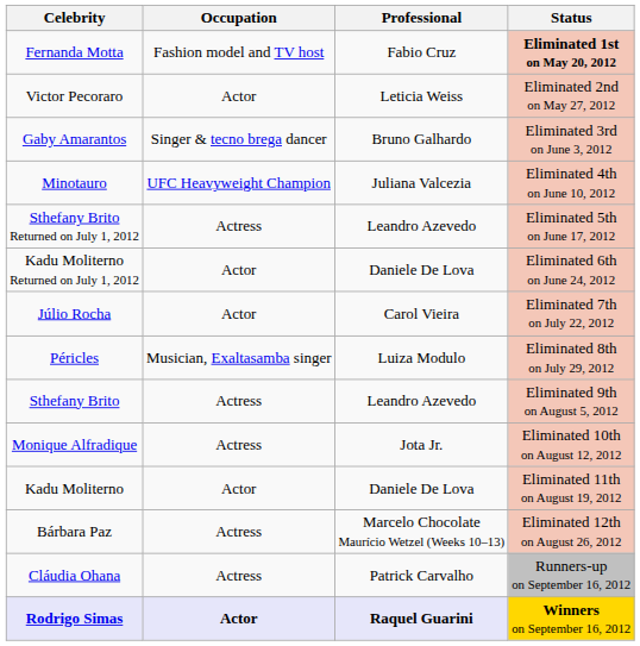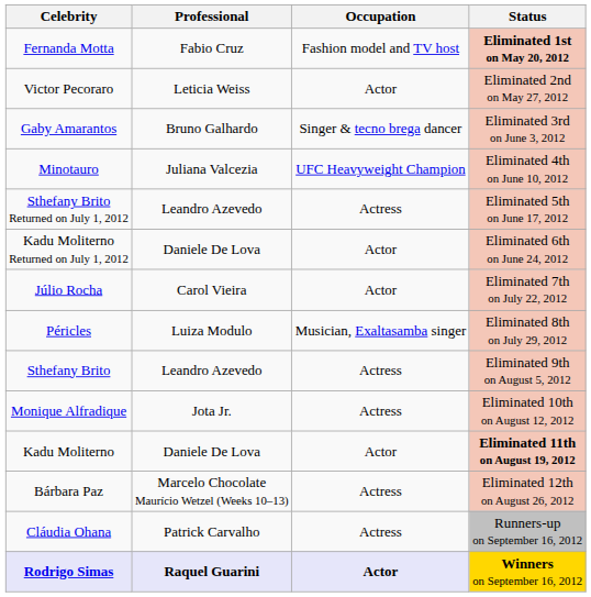 <table class="wikitable" style="text-align: center; white-space:nowrap; margin:auto; font-size:95.2%;">
 <tr>
 <th>Celebrity</th>
+<th>Professional</th>
 <th>Occupation</th>
-<th>Professional</th>
 <th>Status</th>
 </tr>
 <tr>
 <td><a href='#'>Fernanda Motta</a></td>
+<td>Fabio Cruz</td>
 <td>Fashion model and <a href='#'>TV host</a></td>
-<td>Fabio Cruz</td>
 <td bgcolor="F4C7B8"><strong>Eliminated 1st<br><small>on May 20, 2012</small></strong></td>
 </tr>
 <tr>
 <td>Victor Pecoraro</td>
+<td>Leticia Weiss</td>
 <td>Actor</td>
-<td>Leticia Weiss</td>
 <td bgcolor="F4C7B8">Eliminated 2nd<br><small>on May 27, 2012</small></td>
 </tr>
 <tr>
 <td><a href='#'>Gaby Amarantos</a></td>
+<td>Bruno Galhardo</td>
 <td>Singer & <a href='#'>tecno brega</a> dancer</td>
-<td>Bruno Galhardo</td>
 <td bgcolor="F4C7B8">Eliminated 3rd<br><small>on June 3, 2012</small></td>
 </tr>
 <tr>
 <td><a href='#'>Minotauro</a></td>
+<td>Juliana Valcezia</td>
 <td><a href='#'>UFC Heavyweight Champion</a></td>
-<td>Juliana Valcezia</td>
 <td bgcolor="F4C7B8">Eliminated 4th<br><small>on June 10, 2012</small></td>
 </tr>
 <tr>
 <td><a href='#'>Sthefany Brito</a><br><small>Returned on July 1, 2012</small></td>
+<td>Leandro Azevedo</td>
 <td>Actress</td>
-<td>Leandro Azevedo</td>
 <td bgcolor="F4C7B8">Eliminated 5th<br><small>on June 17, 2012</small></td>
 </tr>
 <tr>
 <td>Kadu Moliterno<br><small>Returned on July 1, 2012</small></td>
+<td>Daniele De Lova</td>
 <td>Actor</td>
-<td>Daniele De Lova</td>
 <td bgcolor="F4C7B8">Eliminated 6th<br><small>on June 24, 2012</small></td>
 </tr>
 <tr>
 <td><a href='#'>Júlio Rocha</a></td>
+<td>Carol Vieira</td>
 <td>Actor</td>
-<td>Carol Vieira</td>
 <td bgcolor="F4C7B8">Eliminated 7th<br><small>on July 22, 2012</small></td>
 </tr>
 <tr>
 <td><a href='#'>Péricles</a></td>
+<td>Luiza Modulo</td>
 <td>Musician, <a href='#'>Exaltasamba</a> singer</td>
-<td>Luiza Modulo</td>
 <td bgcolor="F4C7B8">Eliminated 8th<br><small>on July 29, 2012</small></td>
 </tr>
 <tr>
 <td><a href='#'>Sthefany Brito</a></td>
+<td>Leandro Azevedo</td>
 <td>Actress</td>
-<td>Leandro Azevedo</td>
 <td bgcolor="F4C7B8">Eliminated 9th<br><small>on August 5, 2012</small></td>
 </tr>
 <tr>
 <td><a href='#'>Monique Alfradique</a></td>
+<td>Jota Jr.</td>
 <td>Actress</td>
-<td>Jota Jr.</td>
 <td bgcolor="F4C7B8">Eliminated 10th<br><small>on August 12, 2012</small></td>
 </tr>
 <tr>
 <td>Kadu Moliterno</td>
+<td>Daniele De Lova</td>
 <td>Actor</td>
-<td>Daniele De Lova</td>
-<td bgcolor="F4C7B8">Eliminated 11th<br><small>on August 19, 2012</small></td>
+<td bgcolor="F4C7B8"><strong>Eliminated 11th<br><small>on August 19, 2012</small></strong></td>
 </tr>
 <tr>
 <td>Bárbara Paz</td>
+<td>Marcelo Chocolate<br><small>Maurício Wetzel (Weeks 10–13)</small></td>
 <td>Actress</td>
-<td>Marcelo Chocolate<br><small>Maurício Wetzel (Weeks 10–13)</small></td>
 <td bgcolor="F4C7B8">Eliminated 12th<br><small>on August 26, 2012</small></td>
 </tr>
 <tr>
 <td><a href='#'>Cláudia Ohana</a></td>
+<td>Patrick Carvalho</td>
 <td>Actress</td>
-<td>Patrick Carvalho</td>
 <td bgcolor="C0C0C0">Runners-up<br><small>on September 16, 2012</small></td>
 </tr>
 <tr>
 <td bgcolor="E6E6FA"><strong><a href='#'>Rodrigo Simas</a></strong></td>
+<td bgcolor="E6E6FA"><strong>Raquel Guarini</strong></td>
 <td bgcolor="E6E6FA"><strong>Actor</strong></td>
-<td bgcolor="E6E6FA"><strong>Raquel Guarini</strong></td>
 <td bgcolor="FFD700"><strong>Winners</strong><br><small>on September 16, 2012</small></td>
 </tr>
 </table>
